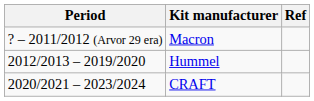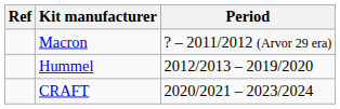 <table class="wikitable sortable" style="text-align:center;">
 <tr>
+<th>Ref</th>
+<th>Kit manufacturer</th>
 <th>Period</th>
-<th>Kit manufacturer</th>
-<th>Ref</th>
 </tr>
 <tr>
+<td></td>
+<td align="left"> <a href='#'>Macron</a></td>
 <td align="left">? – 2011/2012 <small>(Arvor 29 era)</small></td>
-<td align="left"> <a href='#'>Macron</a></td>
-<td></td>
 </tr>
 <tr>
+<td></td>
+<td align="left"> <a href='#'>Hummel</a></td>
 <td align="left">2012/2013 – 2019/2020</td>
-<td align="left"> <a href='#'>Hummel</a></td>
-<td></td>
 </tr>
 <tr>
+<td></td>
+<td align="left"> <a href='#'>CRAFT</a></td>
 <td align="left">2020/2021 – 2023/2024</td>
-<td align="left"> <a href='#'>CRAFT</a></td>
-<td></td>
 </tr>
 </table>
